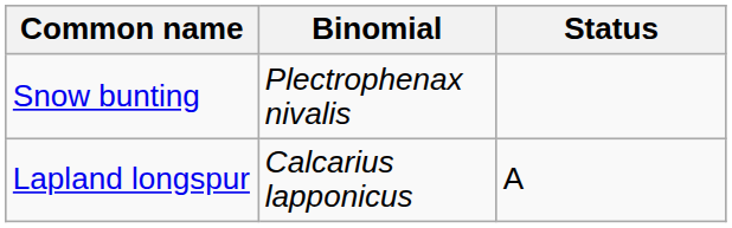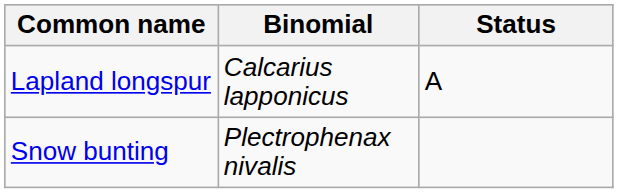 <table width=60% class="wikitable">
 <tr>
 <th width=35%>Common name</th>
 <th width=33%>Binomial</th>
 <th width=32%>Status</th>
 </tr>
 <tr>
+<td><a href='#'>Lapland longspur</a></td>
+<td><em>Calcarius lapponicus</em></td>
+<td>A</td>
+</tr>
+<tr>
 <td><a href='#'>Snow bunting</a></td>
 <td><em>Plectrophenax nivalis</em></td>
 <td></td>
 </tr>
-<tr>
-<td><a href='#'>Lapland longspur</a></td>
-<td><em>Calcarius lapponicus</em></td>
-<td>A</td>
-</tr>
 </table>
